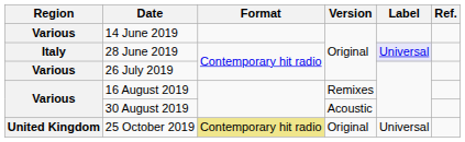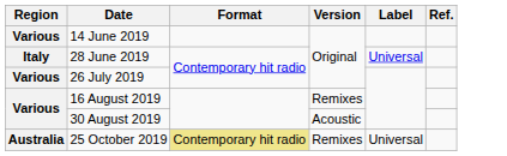 <table class="wikitable plainrowheaders">
 <tr>
 <th scope="col">Region</th>
 <th scope="col">Date</th>
 <th scope="col">Format</th>
 <th>Version</th>
 <th scope="col">Label</th>
 <th scope="col">Ref.</th>
 </tr>
 <tr>
 <th scope="row">Various</th>
 <td>14 June 2019</td>
 <td></td>
 <td rowspan="3">Original</td>
 <td></td>
 <td></td>
 </tr>
 <tr>
 <th scope="row">Italy</th>
 <td>28 June 2019</td>
 <td rowspan="2"><a href='#'>Contemporary hit radio</a></td>
-<td style="background: lavender;"><a href='#'>Universal</a></td>
+<td><a href='#'>Universal</a></td>
 <td></td>
 </tr>
 <tr>
 <th scope="row">Various</th>
 <td>26 July 2019</td>
 <td rowspan="3"></td>
 <td></td>
 </tr>
 <tr>
 <th scope="row" rowspan="2">Various</th>
 <td>16 August 2019</td>
 <td rowspan="2"></td>
 <td>Remixes</td>
 <td></td>
 </tr>
 <tr>
 <td>30 August 2019</td>
 <td>Acoustic</td>
 <td></td>
 </tr>
 <tr>
-<th scope="row">United Kingdom</th>
+<th scope="row">Australia</th>
 <td>25 October 2019</td>
 <td style="background: khaki;">Contemporary hit radio</td>
-<td>Original</td>
+<td>Remixes</td>
 <td>Universal</td>
 <td></td>
 </tr>
 </table>
